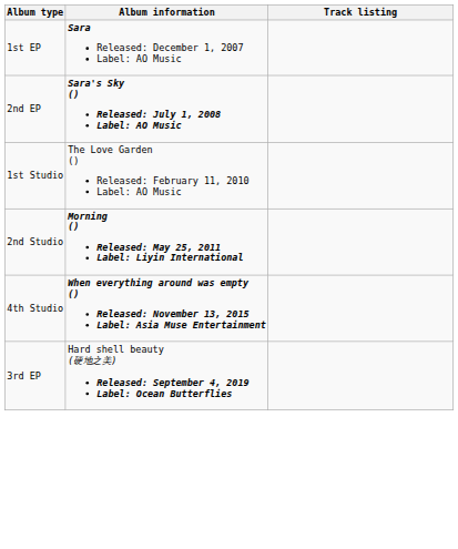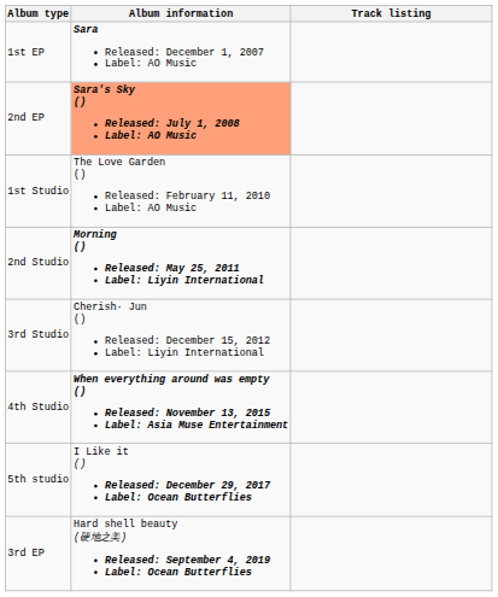 <table class="wikitable">
 <tr>
 <th align="left">Album type</th>
 <th align="left">Album information</th>
 <th align="left" width="250px">Track listing</th>
 </tr>
 <tr>
 <td align="left">1st EP</td>
 <td align="left"><strong><em>Sara</em></strong><br><ul><li>Released: December 1, 2007</li><li>Label: AO Music</li></ul></td>
 <td style="font-size: 85%;"></td>
 </tr>
 <tr>
 <td align="left">2nd EP</td>
-<td align="left"><strong><em>Sara's Sky<em><br>()<strong><br><ul><li>Released: July 1, 2008</li><li>Label: AO Music</li></ul></td>
+<td align="left" style="background: lightsalmon;"><strong><em>Sara's Sky<em><br>()<strong><br><ul><li>Released: July 1, 2008</li><li>Label: AO Music</li></ul></td>
 <td style="font-size: 85%;"></td>
 </tr>
 <tr>
 <td align="left">1st Studio</td>
 <td align="left"></em></strong>The Love Garden</em><br>()</strong><br><ul><li>Released: February 11, 2010</li><li>Label: AO Music</li></ul></td>
 <td style="font-size: 85%;"></td>
 </tr>
 <tr>
 <td align="left">2nd Studio</td>
 <td align="left"><strong><em>Morning<em><br>()<strong><br><ul><li>Released: May 25, 2011</li><li>Label: Liyin International</li></ul></td>
 <td style="font-size: 85%;"></td>
 </tr>
 <tr>
+<td align="left">3rd Studio</td>
+<td align="left"></em></strong>Cherish· Jun</em><br>()</strong><br><ul><li>Released: December 15, 2012</li><li>Label: Liyin International</li></ul></td>
+<td style="font-size: 85%;"></td>
+</tr>
+<tr>
 <td align="left">4th Studio</td>
 <td align="left"><strong><em>When everything around was empty<em><br>()<strong><br><ul><li>Released: November 13, 2015</li><li>Label: Asia Muse Entertainment</li></ul></td>
 <td style="font-size: 85%;"></td>
+</tr>
+<tr>
+<td>5th studio</td>
+<td></em></strong>I Like it<strong><em><br></strong>()<strong><ul><li>Released: December 29, 2017</li><li>Label: Ocean Butterflies</li></ul></td>
+<td></td>
 </tr>
 <tr>
 <td>3rd EP</td>
 <td></em></strong>Hard shell beauty<strong><em><br></strong>(硬地之美)<strong><ul><li>Released: September 4, 2019</li><li>Label: Ocean Butterflies</li></ul></td>
 <td></td>
 </tr>
 </table>
